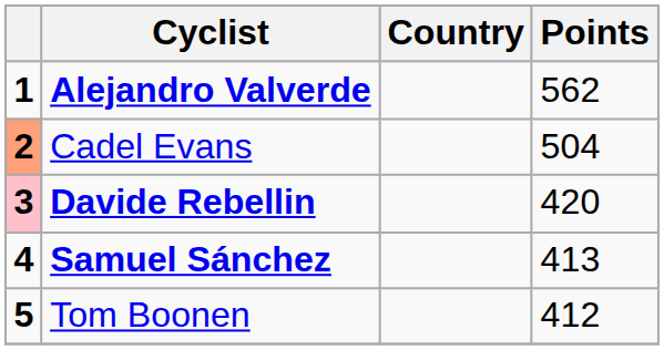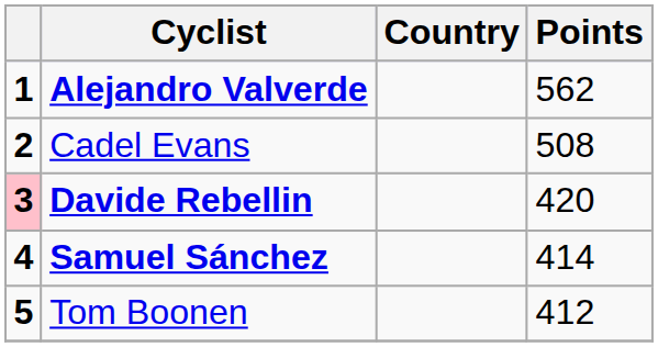 <table class="wikitable">
 <tr style="background:#ccccff;">
 <th></th>
 <th>Cyclist</th>
 <th>Country</th>
 <th>Points</th>
 </tr>
 <tr>
 <td><strong>1</strong></td>
 <td><strong><a href='#'>Alejandro Valverde</a></strong></td>
 <td></td>
 <td>562</td>
 </tr>
 <tr>
-<td style="background: lightsalmon;"><strong>2</strong></td>
+<td><strong>2</strong></td>
 <td><a href='#'>Cadel Evans</a></td>
 <td></td>
-<td>504</td>
+<td>508</td>
 </tr>
 <tr>
 <td style="background: pink;"><strong>3</strong></td>
 <td><strong><a href='#'>Davide Rebellin</a></strong></td>
 <td></td>
 <td>420</td>
 </tr>
 <tr>
 <td><strong>4</strong></td>
 <td><strong><a href='#'>Samuel Sánchez</a></strong></td>
 <td></td>
-<td>413</td>
+<td>414</td>
 </tr>
 <tr>
 <td><strong>5</strong></td>
 <td><a href='#'>Tom Boonen</a></td>
 <td></td>
 <td>412</td>
 </tr>
 <tr>
 </tr>
 </table>
